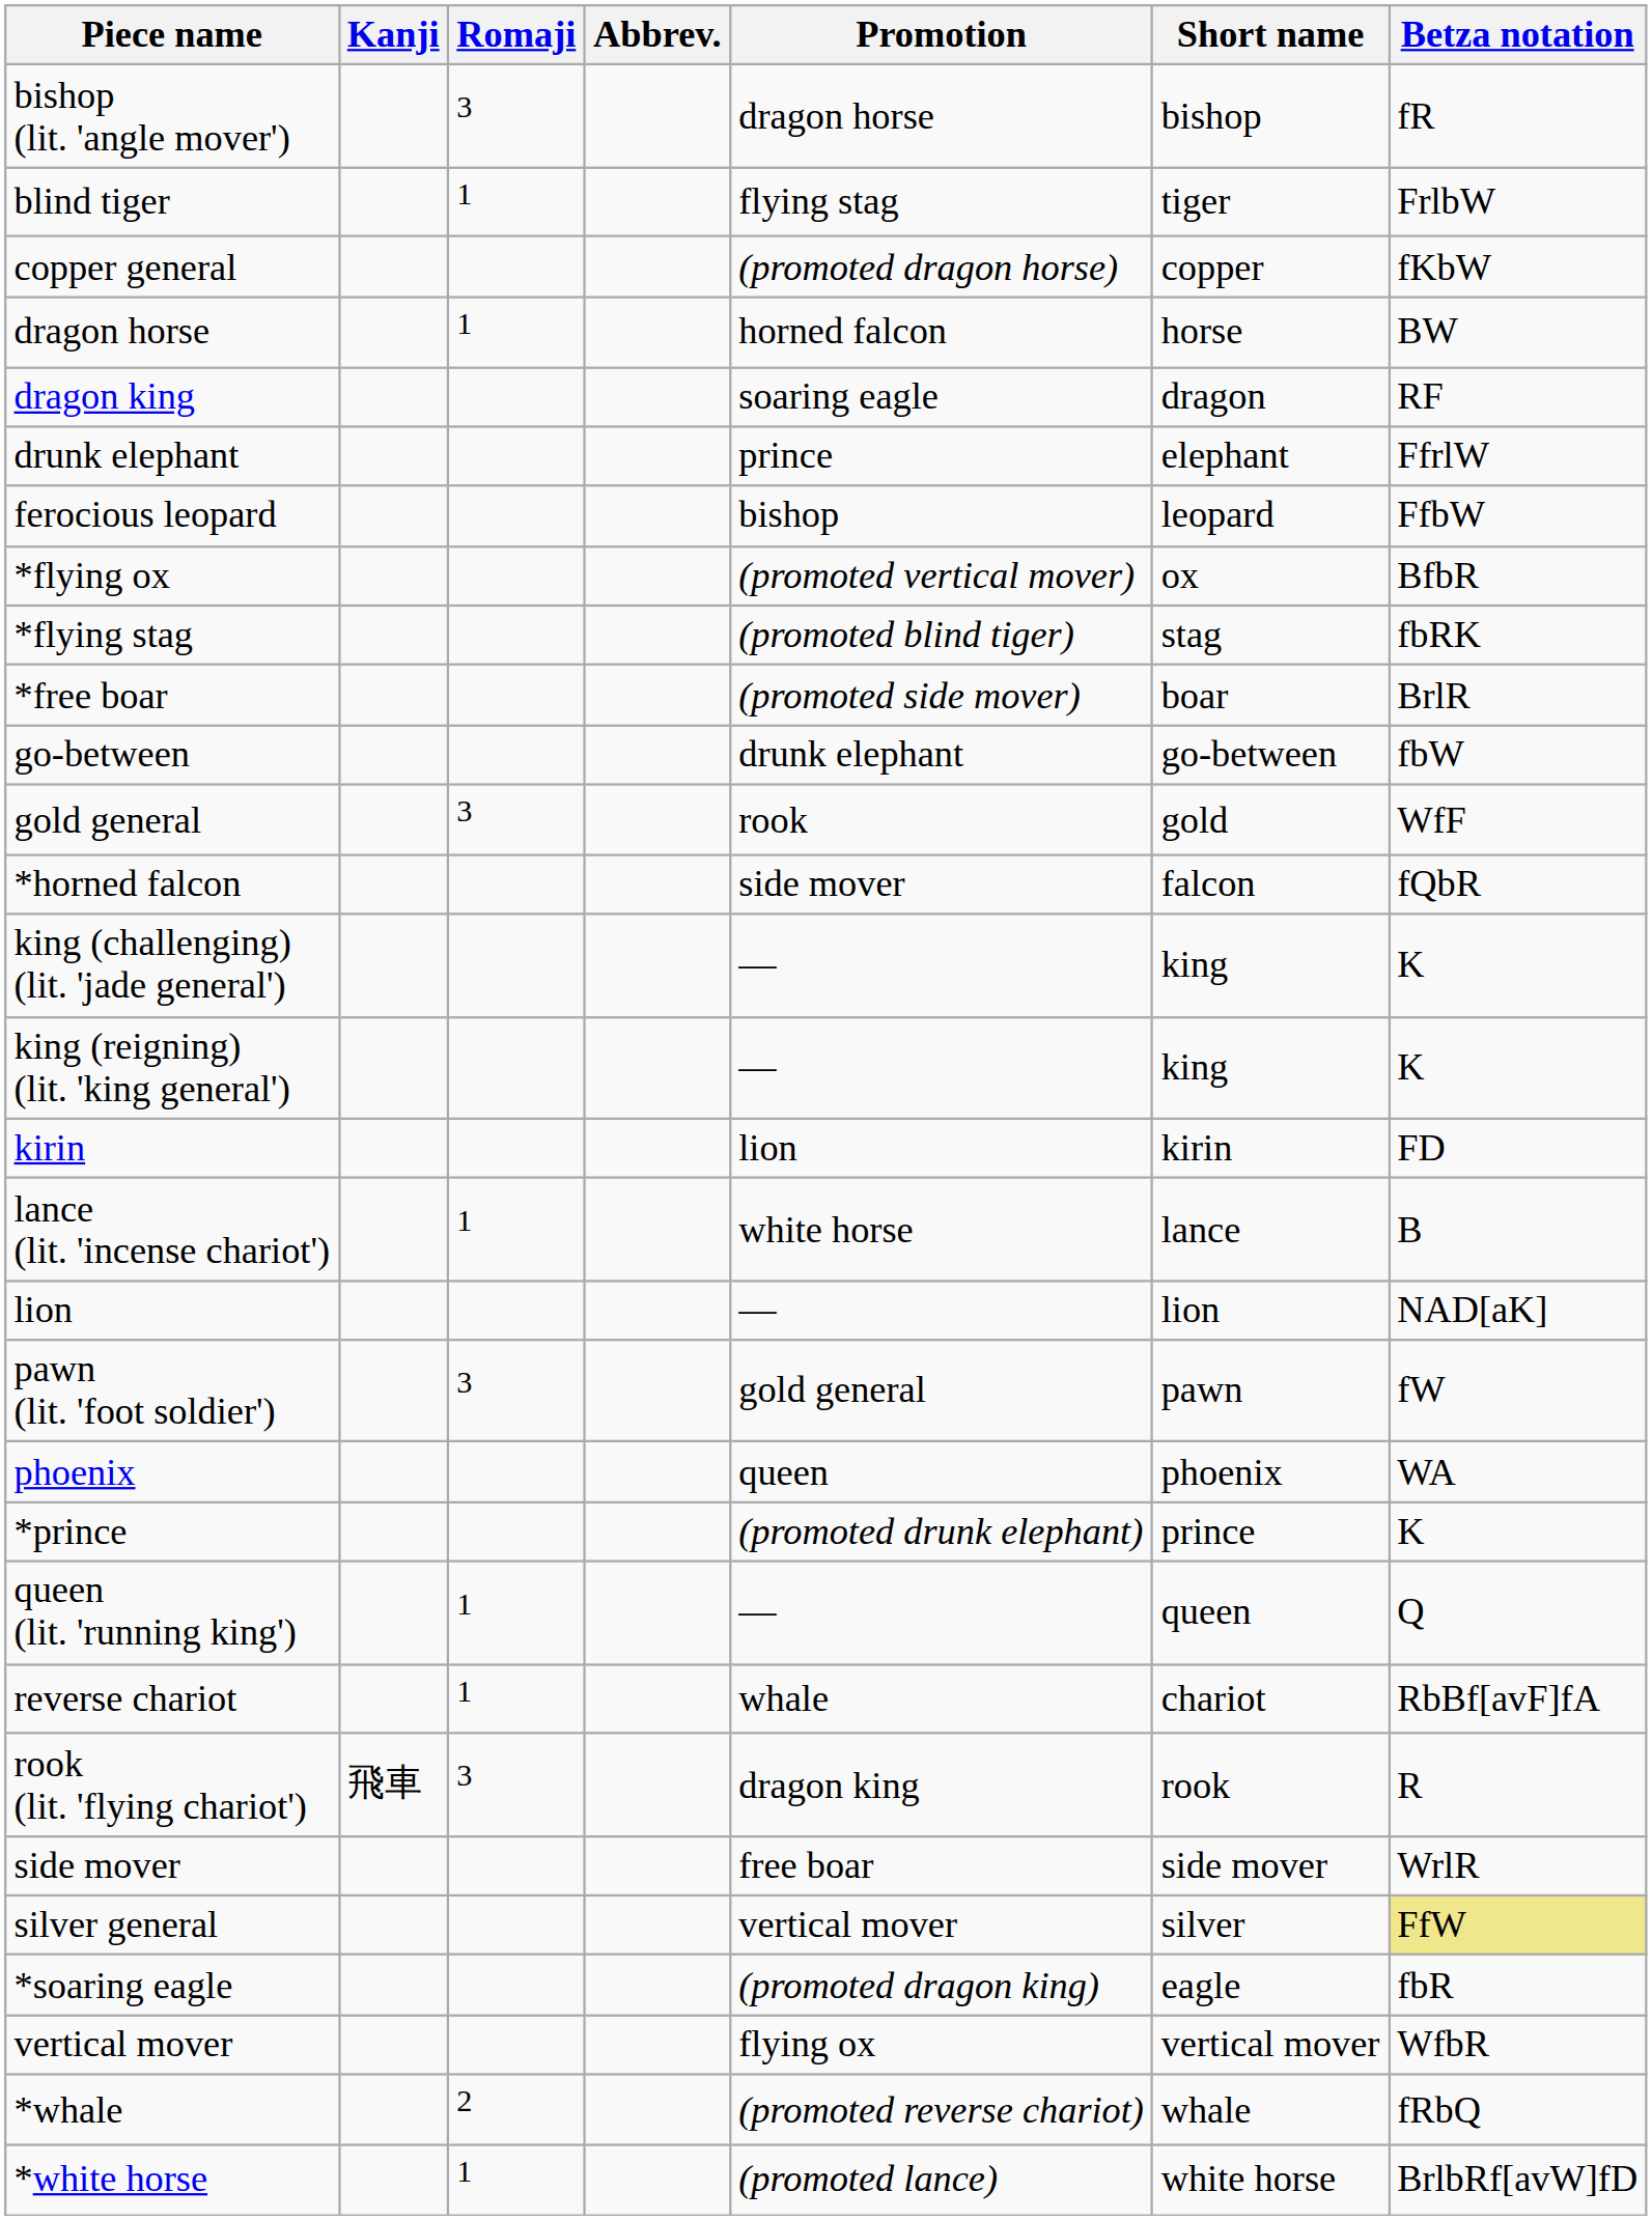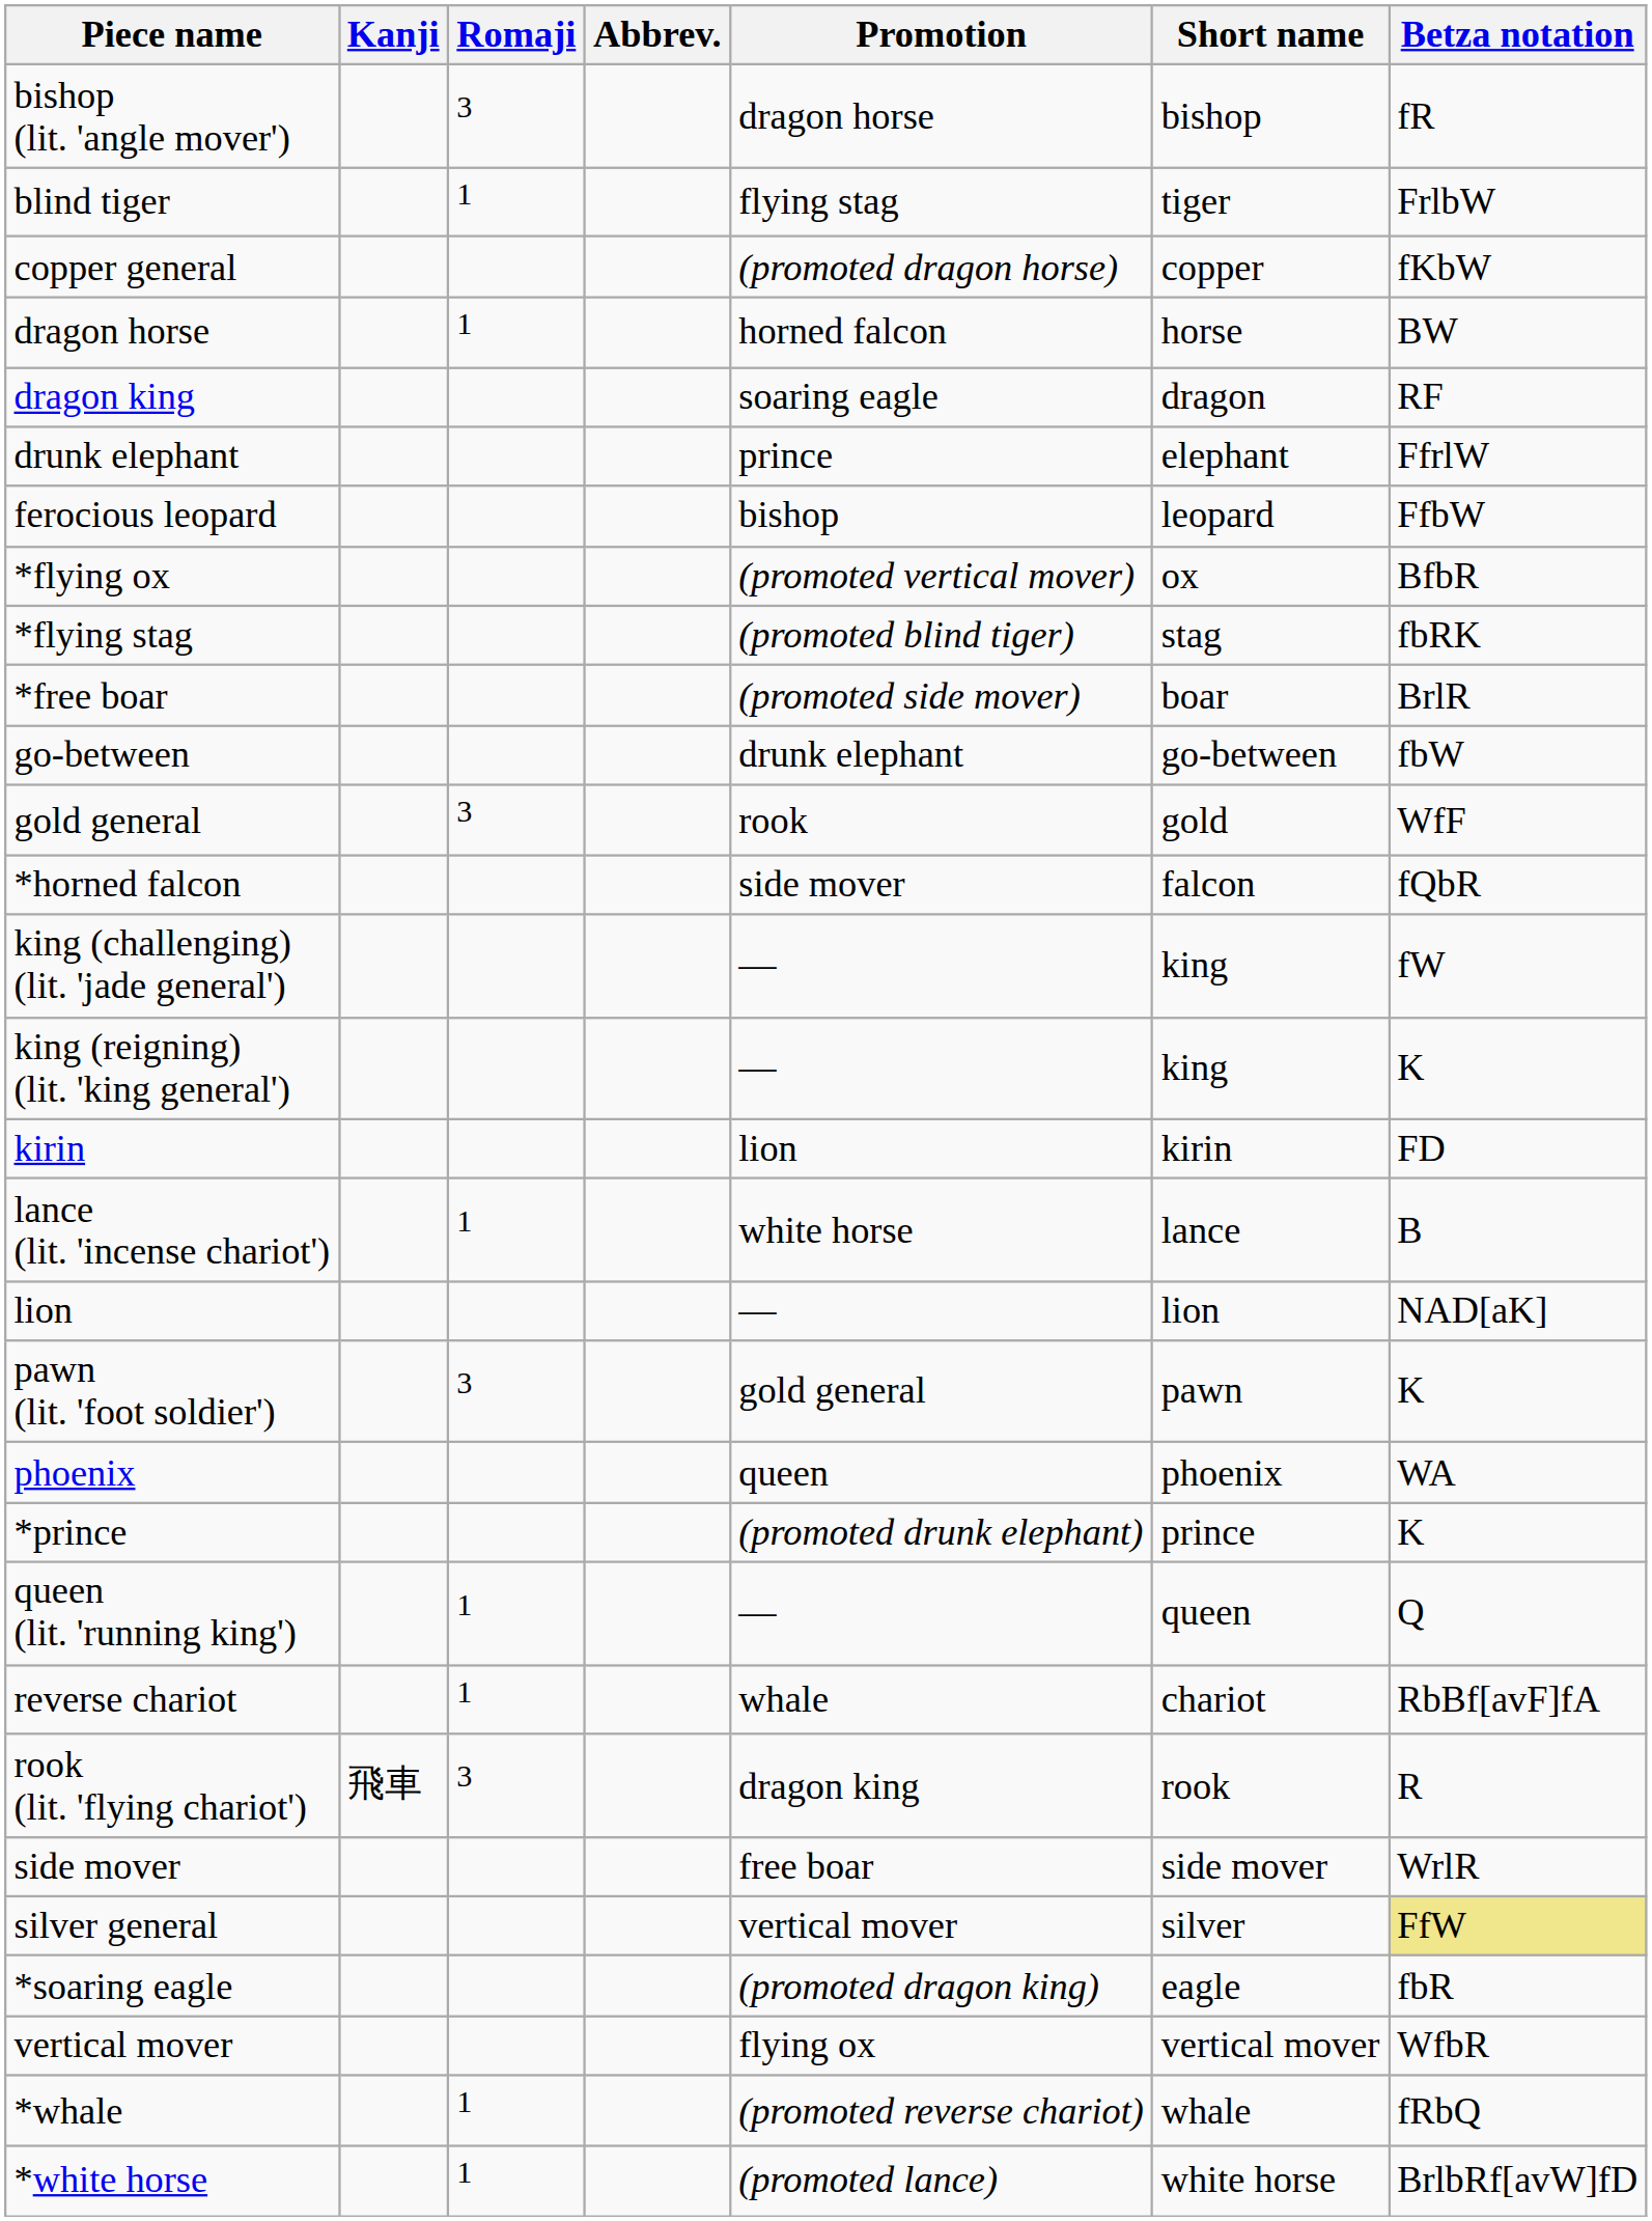 <table class=wikitable>
 <tr>
 <th>Piece name</th>
 <th><a href='#'>Kanji</a></th>
 <th><a href='#'>Romaji</a></th>
 <th>Abbrev.</th>
 <th>Promotion</th>
 <th>Short name</th>
 <th><a href='#'>Betza notation</a></th>
 </tr>
 <tr>
 <td>bishop<br>(lit. 'angle mover')</td>
 <td></td>
 <td><sup>3</sup></td>
 <td></td>
 <td>dragon horse</td>
 <td>bishop</td>
 <td>fR</td>
 </tr>
 <tr>
 <td>blind tiger</td>
 <td></td>
 <td><sup>1</sup></td>
 <td></td>
 <td>flying stag</td>
 <td>tiger</td>
 <td>FrlbW</td>
 </tr>
 <tr>
 <td>copper general</td>
 <td></td>
 <td></td>
 <td></td>
 <td><em>(promoted dragon horse)</em></td>
 <td>copper</td>
 <td>fKbW</td>
 </tr>
 <tr>
 <td>dragon horse</td>
 <td></td>
 <td><sup>1</sup></td>
 <td></td>
 <td>horned falcon</td>
 <td>horse</td>
 <td>BW</td>
 </tr>
 <tr>
 <td><a href='#'>dragon king</a></td>
 <td></td>
 <td></td>
 <td></td>
 <td>soaring eagle</td>
 <td>dragon</td>
 <td>RF</td>
 </tr>
 <tr>
 <td>drunk elephant</td>
 <td></td>
 <td></td>
 <td></td>
 <td>prince</td>
 <td>elephant</td>
 <td>FfrlW</td>
 </tr>
 <tr>
 <td>ferocious leopard</td>
 <td></td>
 <td></td>
 <td></td>
 <td>bishop</td>
 <td>leopard</td>
 <td>FfbW</td>
 </tr>
 <tr>
 <td>*flying ox</td>
 <td></td>
 <td></td>
 <td></td>
 <td><em>(promoted vertical mover)</em></td>
 <td>ox</td>
 <td>BfbR</td>
 </tr>
 <tr>
 <td>*flying stag</td>
 <td></td>
 <td></td>
 <td></td>
 <td><em>(promoted blind tiger)</em></td>
 <td>stag</td>
 <td>fbRK</td>
 </tr>
 <tr>
 <td>*free boar</td>
 <td></td>
 <td></td>
 <td></td>
 <td><em>(promoted side mover)</em></td>
 <td>boar</td>
 <td>BrlR</td>
 </tr>
 <tr>
 <td>go-between</td>
 <td></td>
 <td></td>
 <td></td>
 <td>drunk elephant</td>
 <td>go-between</td>
 <td>fbW</td>
 </tr>
 <tr>
 <td>gold general</td>
 <td></td>
 <td><sup>3</sup></td>
 <td></td>
 <td>rook</td>
 <td>gold</td>
 <td>WfF</td>
 </tr>
 <tr>
 <td>*horned falcon</td>
 <td></td>
 <td></td>
 <td></td>
 <td>side mover</td>
 <td>falcon</td>
 <td>fQbR</td>
 </tr>
 <tr>
 <td>king (challenging)<br>(lit. 'jade general')</td>
 <td></td>
 <td></td>
 <td></td>
 <td>—</td>
 <td>king</td>
-<td>K</td>
+<td>fW</td>
 </tr>
 <tr>
 <td>king (reigning)<br>(lit. 'king general')</td>
 <td></td>
 <td></td>
 <td></td>
 <td>—</td>
 <td>king</td>
 <td>K</td>
 </tr>
 <tr>
 <td><a href='#'>kirin</a></td>
 <td></td>
 <td></td>
 <td></td>
 <td>lion</td>
 <td>kirin</td>
 <td>FD</td>
 </tr>
 <tr>
 <td>lance<br>(lit. 'incense chariot')</td>
 <td></td>
 <td><sup>1</sup></td>
 <td></td>
 <td>white horse</td>
 <td>lance</td>
 <td>B</td>
 </tr>
 <tr>
 <td>lion</td>
 <td></td>
 <td></td>
 <td></td>
 <td>—</td>
 <td>lion</td>
 <td>NAD[aK]</td>
 </tr>
 <tr>
 <td>pawn<br>(lit. 'foot soldier')</td>
 <td></td>
 <td><sup>3</sup></td>
 <td></td>
 <td>gold general</td>
 <td>pawn</td>
-<td>fW</td>
+<td>K</td>
 </tr>
 <tr>
 <td><a href='#'>phoenix</a></td>
 <td></td>
 <td></td>
 <td></td>
 <td>queen</td>
 <td>phoenix</td>
 <td>WA</td>
 </tr>
 <tr>
 <td>*prince</td>
 <td></td>
 <td></td>
 <td></td>
 <td><em>(promoted drunk elephant)</em></td>
 <td>prince</td>
 <td>K</td>
 </tr>
 <tr>
 <td>queen<br>(lit. 'running king')</td>
 <td></td>
 <td><sup>1</sup></td>
 <td></td>
 <td>—</td>
 <td>queen</td>
 <td>Q</td>
 </tr>
 <tr>
 <td>reverse chariot</td>
 <td></td>
 <td><sup>1</sup></td>
 <td></td>
 <td>whale</td>
 <td>chariot</td>
 <td>RbBf[avF]fA</td>
 </tr>
 <tr>
 <td>rook<br>(lit. 'flying chariot')</td>
 <td>飛車</td>
 <td><sup>3</sup></td>
 <td></td>
 <td>dragon king</td>
 <td>rook</td>
 <td>R</td>
 </tr>
 <tr>
 <td>side mover</td>
 <td></td>
 <td></td>
 <td></td>
 <td>free boar</td>
 <td>side mover</td>
 <td>WrlR</td>
 </tr>
 <tr>
 <td>silver general</td>
 <td></td>
 <td></td>
 <td></td>
 <td>vertical mover</td>
 <td>silver</td>
 <td style="background: khaki;">FfW</td>
 </tr>
 <tr>
 <td>*soaring eagle</td>
 <td></td>
 <td></td>
 <td></td>
 <td><em>(promoted dragon king)</em></td>
 <td>eagle</td>
 <td>fbR</td>
 </tr>
 <tr>
 <td>vertical mover</td>
 <td></td>
 <td></td>
 <td></td>
 <td>flying ox</td>
 <td>vertical mover</td>
 <td>WfbR</td>
 </tr>
 <tr>
 <td>*whale</td>
 <td></td>
-<td><sup>2</sup></td>
+<td><sup>1</sup></td>
 <td></td>
 <td><em>(promoted reverse chariot)</em></td>
 <td>whale</td>
 <td>fRbQ</td>
 </tr>
 <tr>
 <td>*<a href='#'>white horse</a></td>
 <td></td>
 <td><sup>1</sup></td>
 <td></td>
 <td><em>(promoted lance)</em></td>
 <td>white horse</td>
 <td>BrlbRf[avW]fD</td>
 </tr>
 </table>
